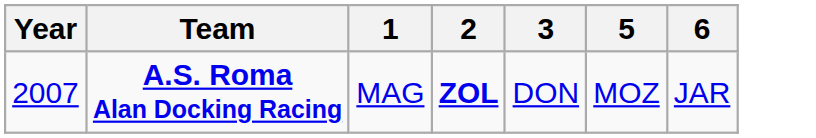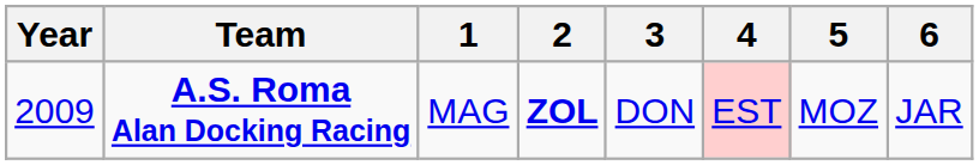 <table class="wikitable" style="text-align:center; font-size:85%">
 <tr>
 <th>Year</th>
 <th>Team</th>
 <th>1</th>
 <th>2</th>
 <th>3</th>
+<th>4</th>
 <th>5</th>
 <th>6</th>
 </tr>
 <tr>
-<td><a href='#'>2007</a></td>
+<td><a href='#'>2009</a></td>
 <td nowrap><strong><a href='#'>A.S. Roma</a><br><small><a href='#'>Alan Docking Racing</a></small></strong></td>
 <td><a href='#'>MAG</a></td>
 <td><strong><a href='#'>ZOL</a></strong></td>
 <td><a href='#'>DON</a></td>
+<td style="background:#ffcfcf;"><a href='#'>EST</a> <br></td>
 <td><a href='#'>MOZ</a></td>
 <td><a href='#'>JAR</a></td>
 </tr>
 </table>
